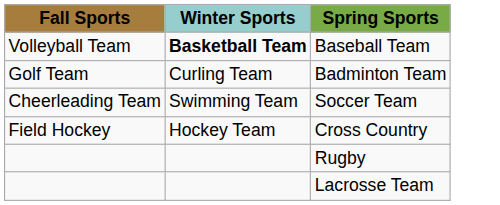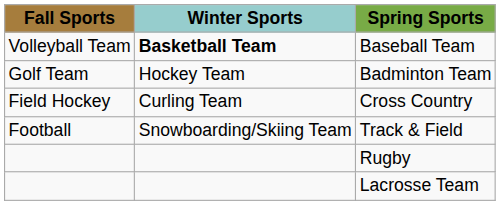 <table class="wikitable">
 <tr>
 <th style="background: #A67D3D;">Fall Sports</th>
 <th style="background: #96CDCD;">Winter Sports</th>
 <th style="background: #78AB46;">Spring Sports</th>
 </tr>
 <tr>
 <td>Volleyball Team</td>
 <td><strong>Basketball Team</strong></td>
 <td>Baseball Team</td>
 </tr>
 <tr>
 <td>Golf Team</td>
-<td>Curling Team</td>
+<td>Hockey Team</td>
 <td>Badminton Team</td>
 </tr>
 <tr>
-<td>Cheerleading Team</td>
-<td>Swimming Team</td>
-<td>Soccer Team</td>
+<td>Field Hockey</td>
+<td>Curling Team</td>
+<td>Cross Country</td>
 </tr>
 <tr>
-<td>Field Hockey</td>
-<td>Hockey Team</td>
-<td>Cross Country</td>
+<td>Football</td>
+<td>Snowboarding/Skiing Team</td>
+<td>Track & Field</td>
 </tr>
 <tr>
 <td></td>
 <td></td>
 <td>Rugby</td>
 </tr>
 <tr>
 <td></td>
 <td></td>
 <td>Lacrosse Team</td>
 </tr>
 </table>
